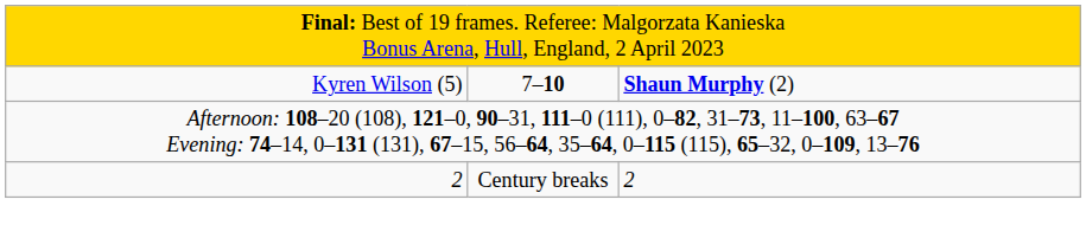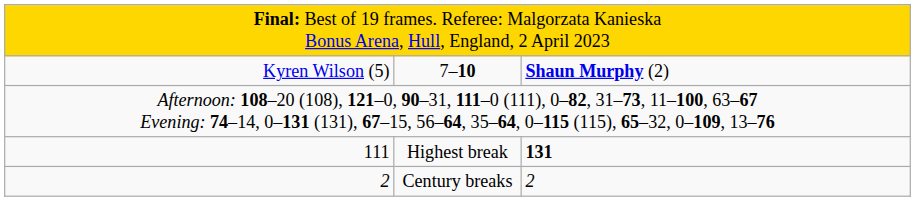 <table class="wikitable" style="font-size: 95%; margin: 1em auto 1em auto;">
 <tr>
 <td colspan="3" style="text-align:center; background:#ffd700"><strong>Final:</strong> Best of 19 frames. Referee: Malgorzata Kanieska<br><a href='#'>Bonus Arena</a>, <a href='#'>Hull</a>, England, 2 April 2023</td>
 </tr>
 <tr>
 <td width="320" style="text-align:right"><a href='#'>Kyren Wilson</a> (5)<br></td>
 <td width="100" style="text-align:center">7–<strong>10</strong></td>
 <td width="320"><strong><a href='#'>Shaun Murphy</a></strong> (2)<br></td>
 </tr>
 <tr>
 <td colspan="3" style="text-align:center; font-size: 100%"><em>Afternoon:</em> <strong>108</strong>–20 (108), <strong>121</strong>–0, <strong>90</strong>–31, <strong>111</strong>–0 (111), 0–<strong>82</strong>, 31–<strong>73</strong>, 11–<strong>100</strong>, 63–<strong>67</strong><br><em>Evening:</em> <strong>74</strong>–14, 0–<strong>131</strong> (131), <strong>67</strong>–15, 56–<strong>64</strong>, 35–<strong>64</strong>, 0–<strong>115</strong> (115), <strong>65</strong>–32, 0–<strong>109</strong>, 13–<strong>76</strong></td>
 </tr>
 <tr>
+<td style="text-align:right">111</td>
+<td style="text-align:center">Highest break</td>
+<td><strong>131</strong></td>
+</tr>
+<tr>
 <td style="text-align:right"><em>2</em></td>
 <td style="text-align:center">Century breaks</td>
 <td><em>2</em></td>
 </tr>
 </table>
